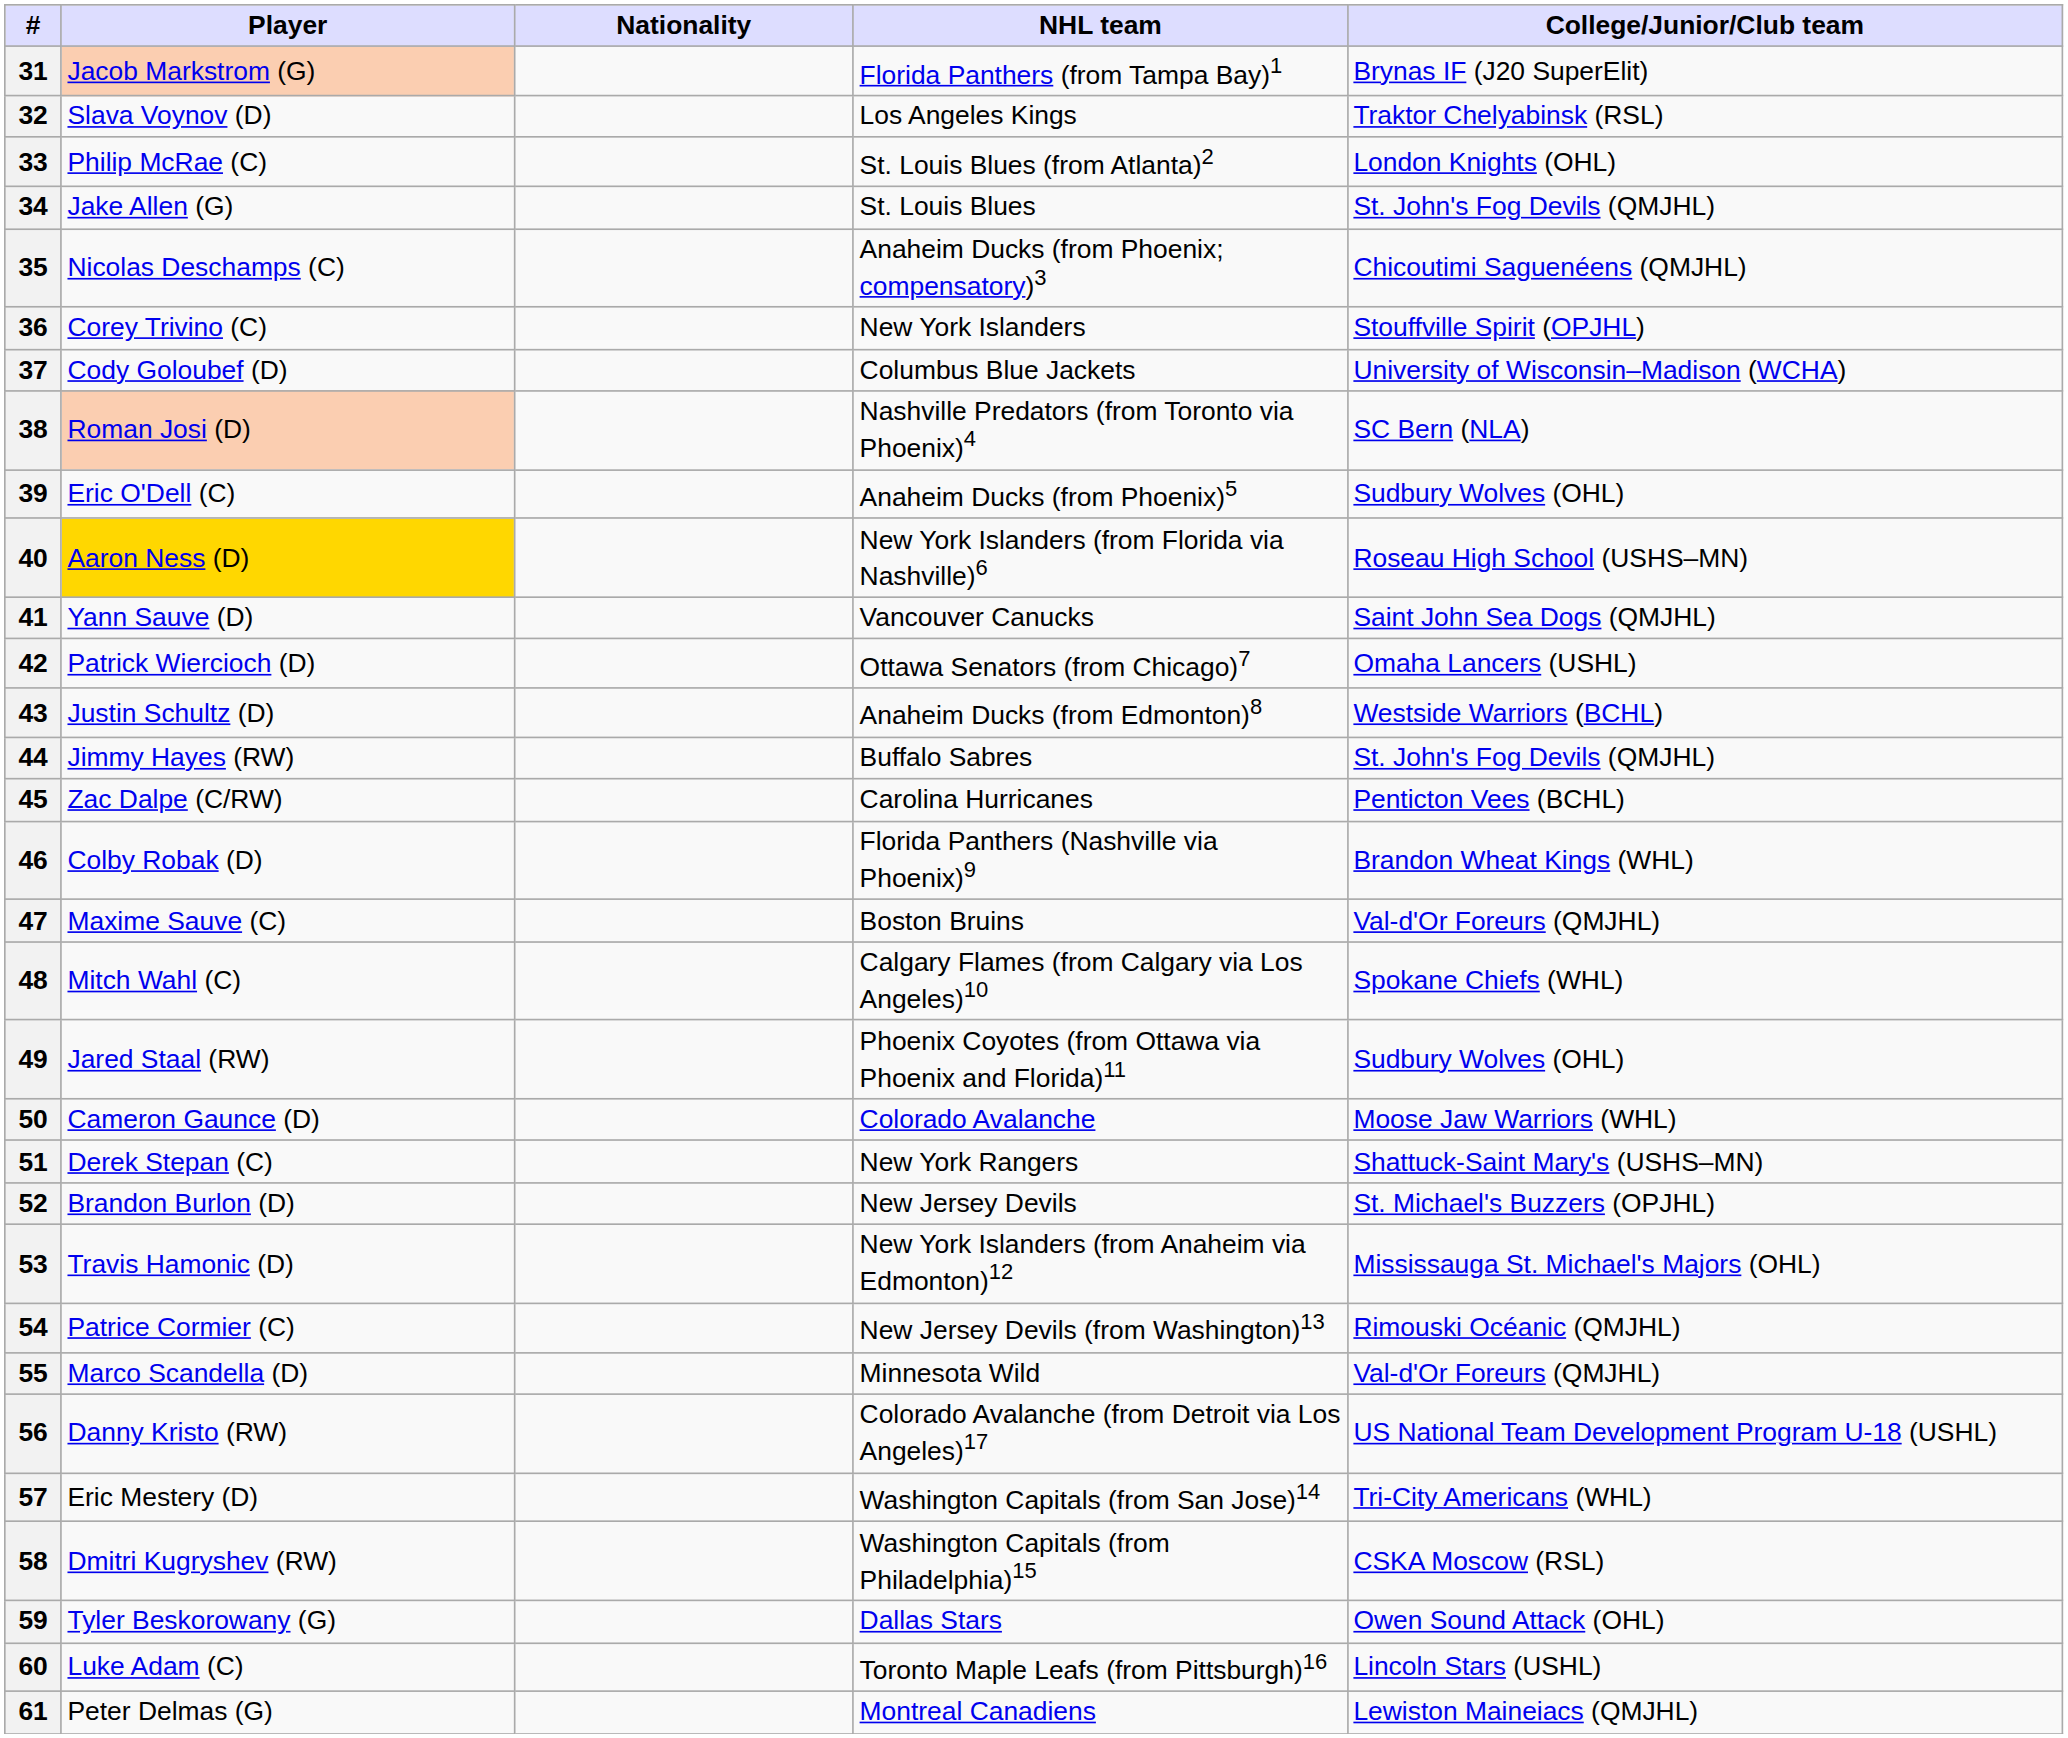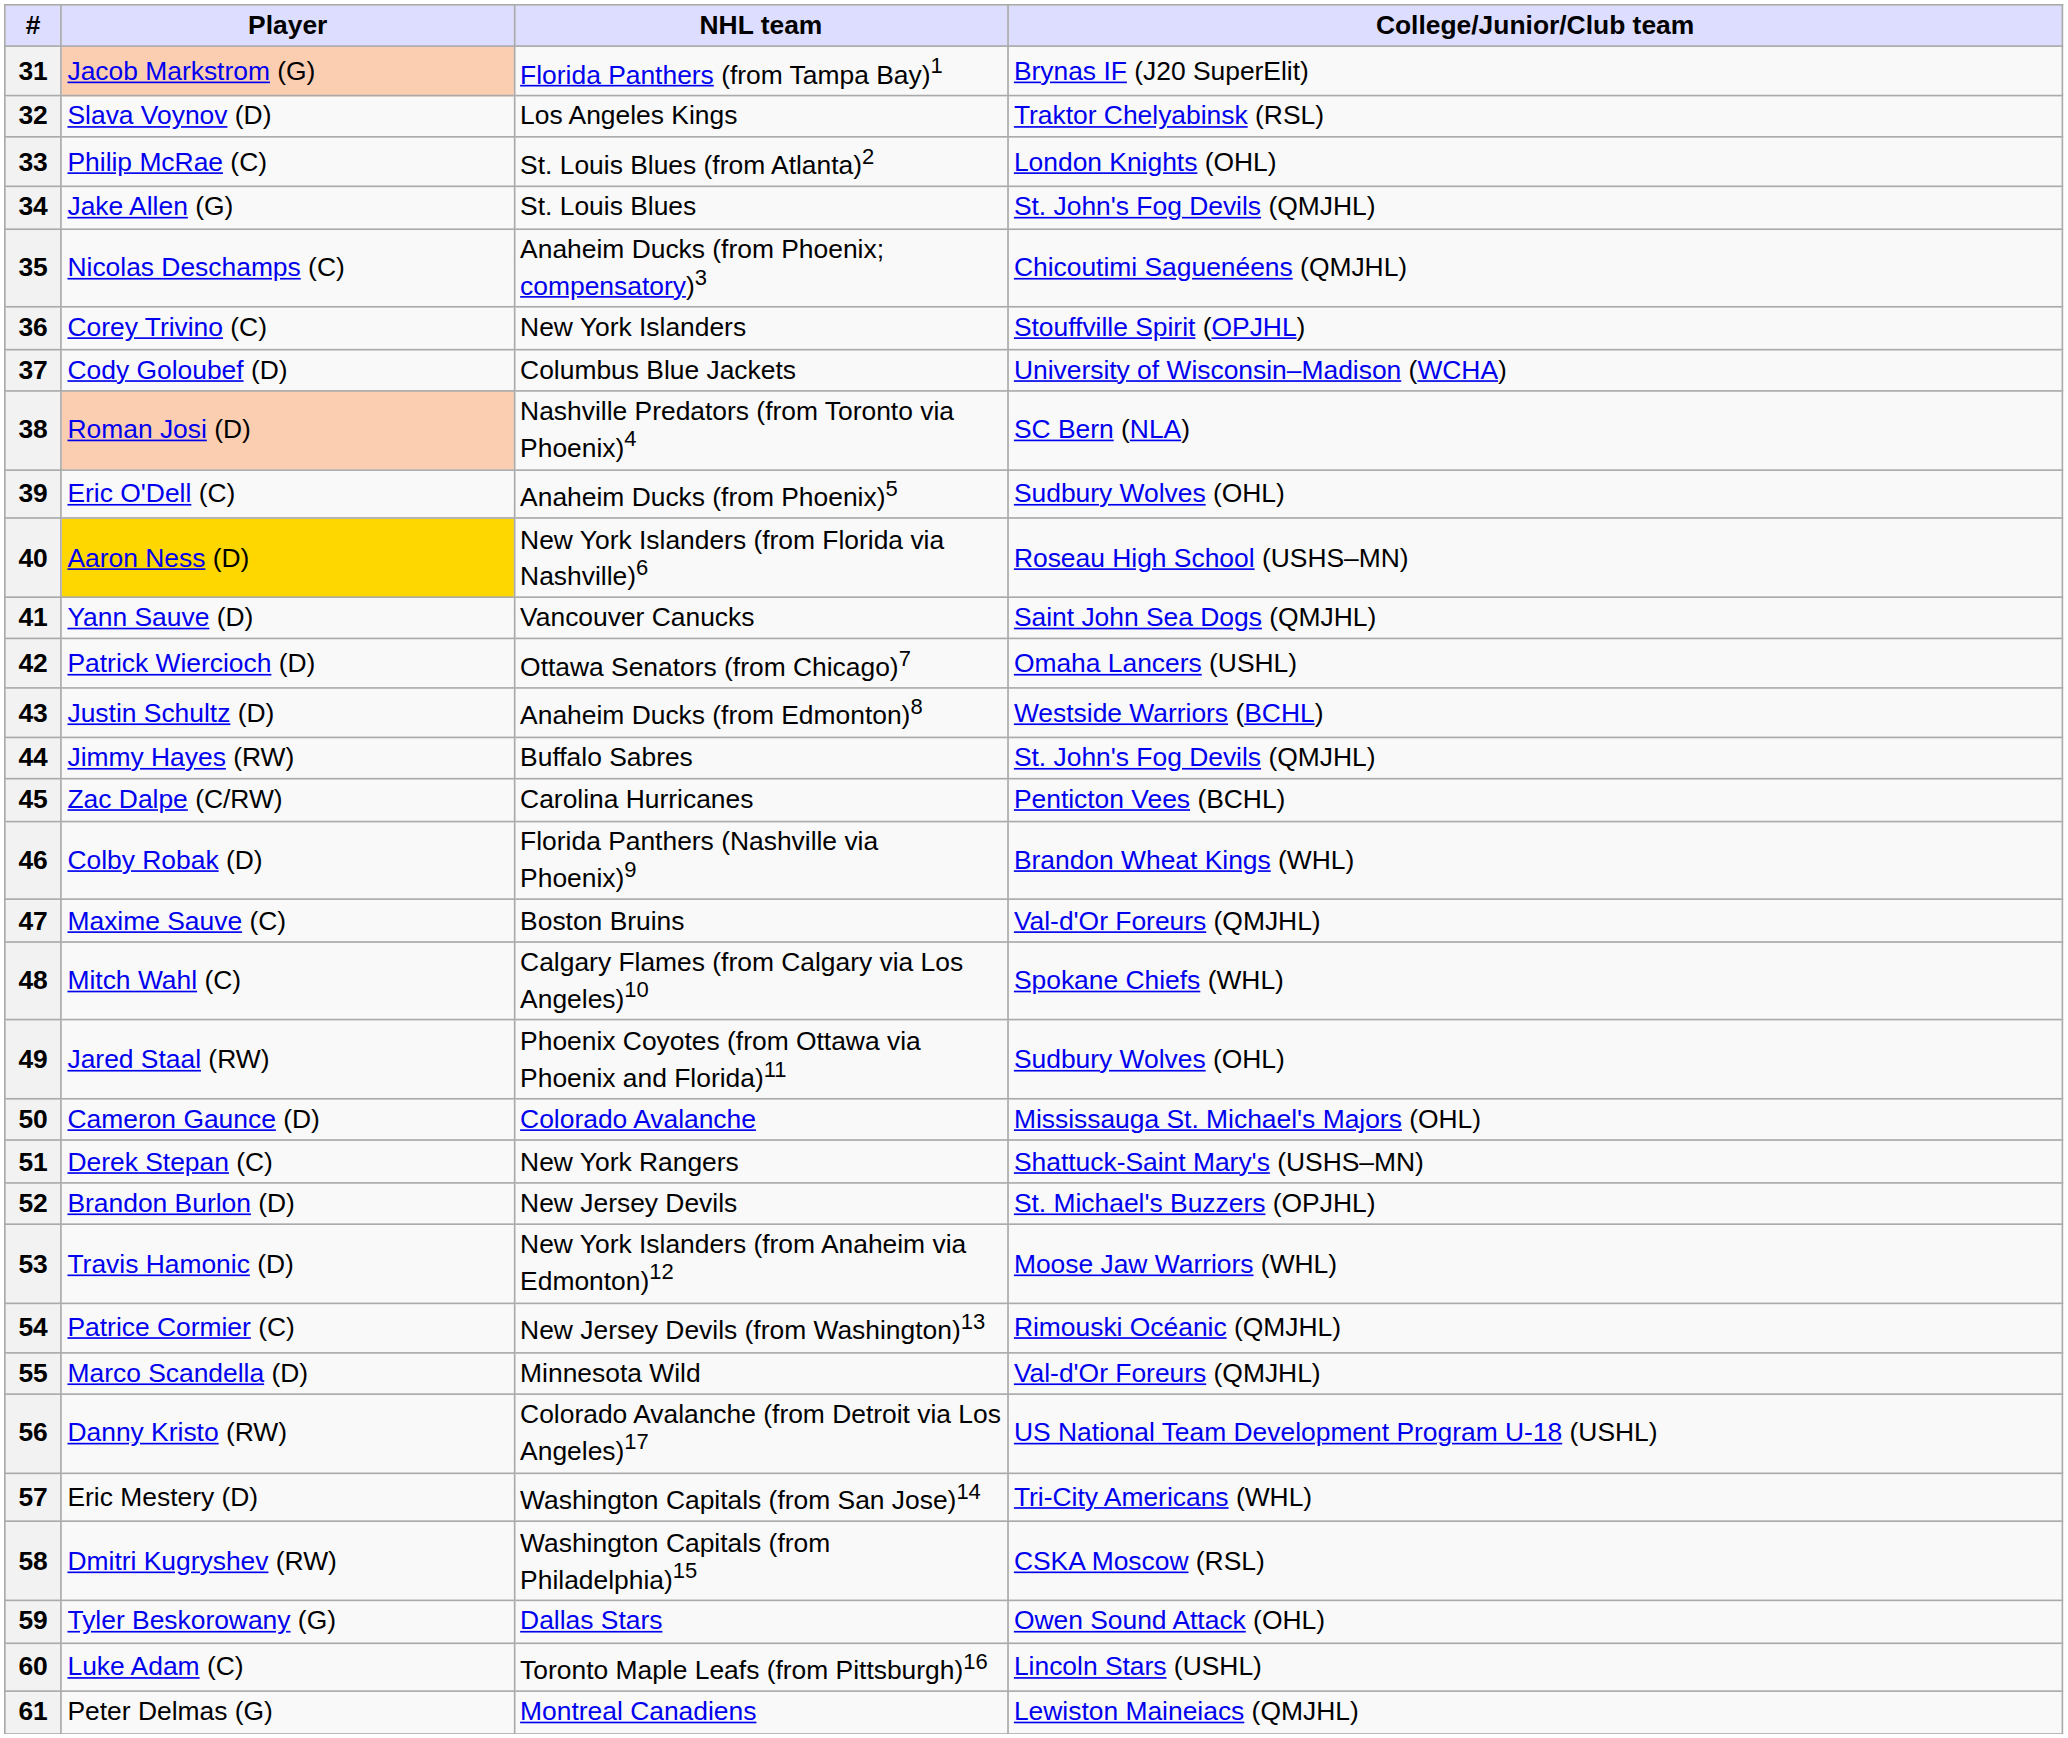 <table class="wikitable sortable">
 <tr>
 <th style="background:#ddf; width:2.75%;">#</th>
 <th style="background:#ddf; width:22.0%;">Player</th>
-<th style="background:#ddf; width:16.5%;">Nationality</th>
 <th style="background:#ddf; width:24.0%;">NHL team</th>
 <th style="background:#ddf; width:100.0%;">College/Junior/Club team</th>
 </tr>
 <tr>
 <th>31</th>
 <td bgcolor="#FBCEB1"><a href='#'>Jacob Markstrom</a> (G)</td>
-<td></td>
 <td><a href='#'>Florida Panthers</a> (from Tampa Bay)<sup>1</sup></td>
 <td><a href='#'>Brynas IF</a> (J20 SuperElit)</td>
 </tr>
 <tr>
 <th>32</th>
 <td><a href='#'>Slava Voynov</a> (D)</td>
-<td></td>
 <td>Los Angeles Kings</td>
 <td><a href='#'>Traktor Chelyabinsk</a> (RSL)</td>
 </tr>
 <tr>
 <th>33</th>
 <td><a href='#'>Philip McRae</a> (C)</td>
-<td></td>
 <td>St. Louis Blues (from Atlanta)<sup>2</sup></td>
 <td><a href='#'>London Knights</a> (OHL)</td>
 </tr>
 <tr>
 <th>34</th>
 <td><a href='#'>Jake Allen</a> (G)</td>
-<td></td>
 <td>St. Louis Blues</td>
 <td><a href='#'>St. John's Fog Devils</a> (QMJHL)</td>
 </tr>
 <tr>
 <th>35</th>
 <td><a href='#'>Nicolas Deschamps</a> (C)</td>
-<td></td>
 <td>Anaheim Ducks (from Phoenix; <a href='#'>compensatory</a>)<sup>3</sup></td>
 <td><a href='#'>Chicoutimi Saguenéens</a> (QMJHL)</td>
 </tr>
 <tr>
 <th>36</th>
 <td><a href='#'>Corey Trivino</a> (C)</td>
-<td></td>
 <td>New York Islanders</td>
 <td><a href='#'>Stouffville Spirit</a> (<a href='#'>OPJHL</a>)</td>
 </tr>
 <tr>
 <th>37</th>
 <td><a href='#'>Cody Goloubef</a> (D)</td>
-<td></td>
 <td>Columbus Blue Jackets</td>
 <td><a href='#'>University of Wisconsin–Madison</a> (<a href='#'>WCHA</a>)</td>
 </tr>
 <tr>
 <th>38</th>
 <td bgcolor="#FBCEB1"><a href='#'>Roman Josi</a> (D)</td>
-<td></td>
 <td>Nashville Predators (from Toronto via Phoenix)<sup>4</sup></td>
 <td><a href='#'>SC Bern</a> (<a href='#'>NLA</a>)</td>
 </tr>
 <tr>
 <th>39</th>
 <td><a href='#'>Eric O'Dell</a> (C)</td>
-<td></td>
 <td>Anaheim Ducks (from Phoenix)<sup>5</sup></td>
 <td><a href='#'>Sudbury Wolves</a> (OHL)</td>
 </tr>
 <tr>
 <th>40</th>
 <td style="background: gold;"><a href='#'>Aaron Ness</a> (D)</td>
-<td></td>
 <td>New York Islanders (from Florida via Nashville)<sup>6</sup></td>
 <td><a href='#'>Roseau High School</a> (USHS–MN)</td>
 </tr>
 <tr>
 <th>41</th>
 <td><a href='#'>Yann Sauve</a> (D)</td>
-<td></td>
 <td>Vancouver Canucks</td>
 <td><a href='#'>Saint John Sea Dogs</a> (QMJHL)</td>
 </tr>
 <tr>
 <th>42</th>
 <td><a href='#'>Patrick Wiercioch</a> (D)</td>
-<td></td>
 <td>Ottawa Senators (from Chicago)<sup>7</sup></td>
 <td><a href='#'>Omaha Lancers</a> (USHL)</td>
 </tr>
 <tr>
 <th>43</th>
 <td><a href='#'>Justin Schultz</a> (D)</td>
-<td></td>
 <td>Anaheim Ducks (from Edmonton)<sup>8</sup></td>
 <td><a href='#'>Westside Warriors</a> (<a href='#'>BCHL</a>)</td>
 </tr>
 <tr>
 <th>44</th>
 <td><a href='#'>Jimmy Hayes</a> (RW)</td>
-<td></td>
 <td>Buffalo Sabres</td>
 <td><a href='#'>St. John's Fog Devils</a> (QMJHL)</td>
 </tr>
 <tr>
 <th>45</th>
 <td><a href='#'>Zac Dalpe</a> (C/RW)</td>
-<td></td>
 <td>Carolina Hurricanes</td>
 <td><a href='#'>Penticton Vees</a> (BCHL)</td>
 </tr>
 <tr>
 <th>46</th>
 <td><a href='#'>Colby Robak</a> (D)</td>
-<td></td>
 <td>Florida Panthers (Nashville via Phoenix)<sup>9</sup></td>
 <td><a href='#'>Brandon Wheat Kings</a> (WHL)</td>
 </tr>
 <tr>
 <th>47</th>
 <td><a href='#'>Maxime Sauve</a> (C)</td>
-<td></td>
 <td>Boston Bruins</td>
 <td><a href='#'>Val-d'Or Foreurs</a> (QMJHL)</td>
 </tr>
 <tr>
 <th>48</th>
 <td><a href='#'>Mitch Wahl</a> (C)</td>
-<td></td>
 <td>Calgary Flames (from Calgary via Los Angeles)<sup>10</sup></td>
 <td><a href='#'>Spokane Chiefs</a> (WHL)</td>
 </tr>
 <tr>
 <th>49</th>
 <td><a href='#'>Jared Staal</a> (RW)</td>
-<td></td>
 <td>Phoenix Coyotes (from Ottawa via Phoenix and Florida)<sup>11</sup></td>
 <td><a href='#'>Sudbury Wolves</a> (OHL)</td>
 </tr>
 <tr>
 <th>50</th>
 <td><a href='#'>Cameron Gaunce</a> (D)</td>
-<td></td>
 <td><a href='#'>Colorado Avalanche</a></td>
-<td><a href='#'>Moose Jaw Warriors</a> (WHL)</td>
+<td><a href='#'>Mississauga St. Michael's Majors</a> (OHL)</td>
 </tr>
 <tr>
 <th>51</th>
 <td><a href='#'>Derek Stepan</a> (C)</td>
-<td></td>
 <td>New York Rangers</td>
 <td><a href='#'>Shattuck-Saint Mary's</a> (USHS–MN)</td>
 </tr>
 <tr>
 <th>52</th>
 <td><a href='#'>Brandon Burlon</a> (D)</td>
-<td></td>
 <td>New Jersey Devils</td>
 <td><a href='#'>St. Michael's Buzzers</a> (OPJHL)</td>
 </tr>
 <tr>
 <th>53</th>
 <td><a href='#'>Travis Hamonic</a> (D)</td>
-<td></td>
 <td>New York Islanders (from Anaheim via Edmonton)<sup>12</sup></td>
-<td><a href='#'>Mississauga St. Michael's Majors</a> (OHL)</td>
+<td><a href='#'>Moose Jaw Warriors</a> (WHL)</td>
 </tr>
 <tr>
 <th>54</th>
 <td><a href='#'>Patrice Cormier</a> (C)</td>
-<td></td>
 <td>New Jersey Devils (from Washington)<sup>13</sup></td>
 <td><a href='#'>Rimouski Océanic</a> (QMJHL)</td>
 </tr>
 <tr>
 <th>55</th>
 <td><a href='#'>Marco Scandella</a> (D)</td>
-<td></td>
 <td>Minnesota Wild</td>
 <td><a href='#'>Val-d'Or Foreurs</a> (QMJHL)</td>
 </tr>
 <tr>
 <th>56</th>
 <td><a href='#'>Danny Kristo</a> (RW)</td>
-<td></td>
 <td>Colorado Avalanche (from Detroit via Los Angeles)<sup>17</sup></td>
 <td><a href='#'>US National Team Development Program U-18</a> (USHL)</td>
 </tr>
 <tr>
 <th>57</th>
 <td>Eric Mestery (D)</td>
-<td></td>
 <td>Washington Capitals (from San Jose)<sup>14</sup></td>
 <td><a href='#'>Tri-City Americans</a> (WHL)</td>
 </tr>
 <tr>
 <th>58</th>
 <td><a href='#'>Dmitri Kugryshev</a> (RW)</td>
-<td></td>
 <td>Washington Capitals (from Philadelphia)<sup>15</sup></td>
 <td><a href='#'>CSKA Moscow</a> (RSL)</td>
 </tr>
 <tr>
 <th>59</th>
 <td><a href='#'>Tyler Beskorowany</a> (G)</td>
-<td></td>
 <td><a href='#'>Dallas Stars</a></td>
 <td><a href='#'>Owen Sound Attack</a> (OHL)</td>
 </tr>
 <tr>
 <th>60</th>
 <td><a href='#'>Luke Adam</a> (C)</td>
-<td></td>
 <td>Toronto Maple Leafs (from Pittsburgh)<sup>16</sup></td>
 <td><a href='#'>Lincoln Stars</a> (USHL)</td>
 </tr>
 <tr>
 <th>61</th>
 <td>Peter Delmas (G)</td>
-<td></td>
 <td><a href='#'>Montreal Canadiens</a></td>
 <td><a href='#'>Lewiston Maineiacs</a> (QMJHL)</td>
 </tr>
 </table>
